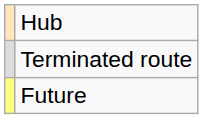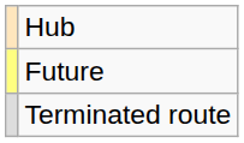 <table class="wikitable sortable">
 <tr>
 <td style="background-color: #FFE6BD"></td>
 <td>Hub</td>
 </tr>
 <tr>
+<td style="background-color:#FFFF80"></td>
+<td>Future</td>
+</tr>
+<tr>
 <td style="background-color:#DDDDDD"></td>
 <td>Terminated route</td>
 </tr>
-<tr>
-<td style="background-color:#FFFF80"></td>
-<td>Future</td>
-</tr>
 </table>
